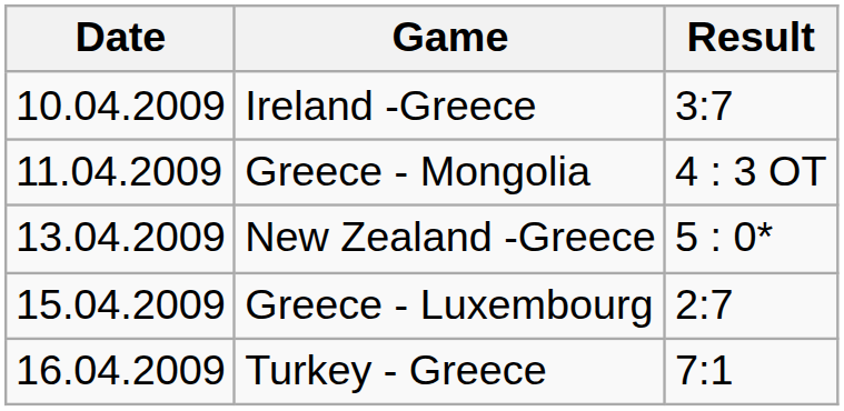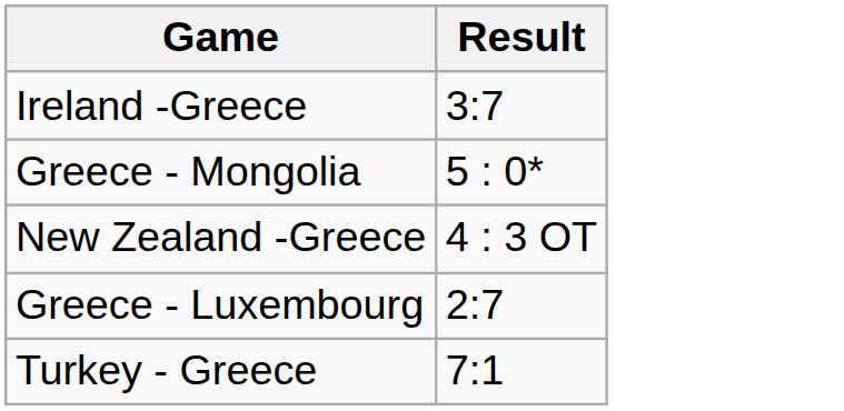 <table class="wikitable">
 <tr>
-<th>Date</th>
 <th>Game</th>
 <th>Result</th>
 </tr>
 <tr>
-<td>10.04.2009</td>
 <td>Ireland -Greece</td>
 <td>3:7</td>
 </tr>
 <tr>
-<td>11.04.2009</td>
 <td>Greece - Mongolia</td>
+<td>5 : 0*</td>
+</tr>
+<tr>
+<td>New Zealand -Greece</td>
 <td>4 : 3 OT</td>
 </tr>
 <tr>
-<td>13.04.2009</td>
-<td>New Zealand -Greece</td>
-<td>5 : 0*</td>
-</tr>
-<tr>
-<td>15.04.2009</td>
 <td>Greece - Luxembourg</td>
 <td>2:7</td>
 </tr>
 <tr>
-<td>16.04.2009</td>
 <td>Turkey - Greece</td>
 <td>7:1</td>
 </tr>
 </table>
